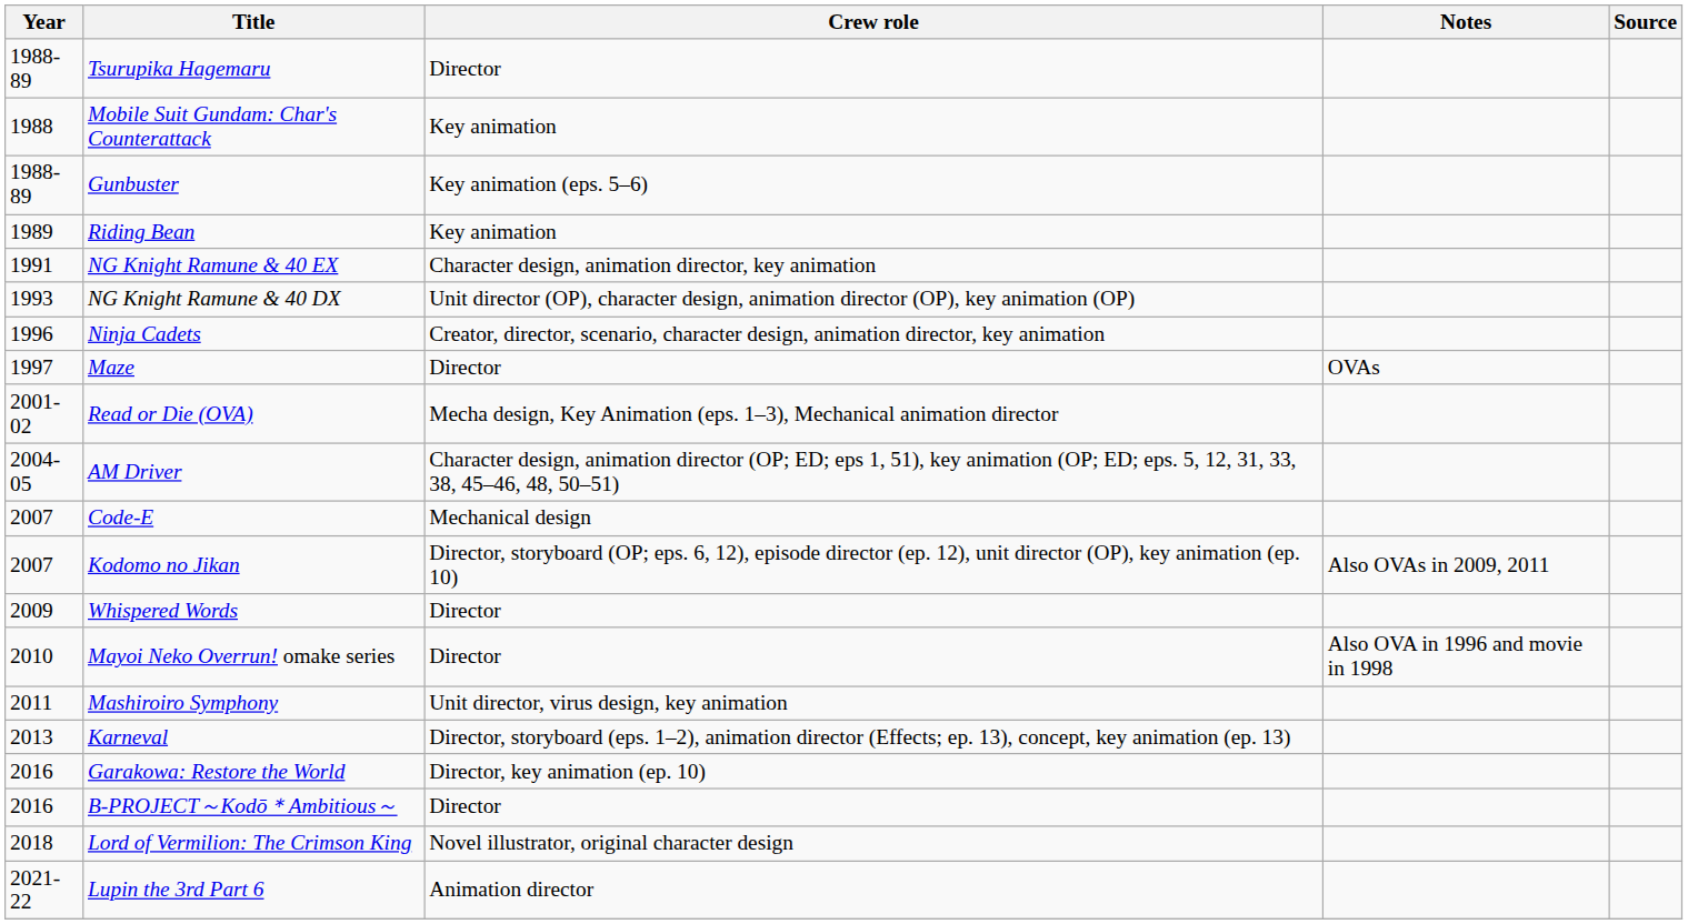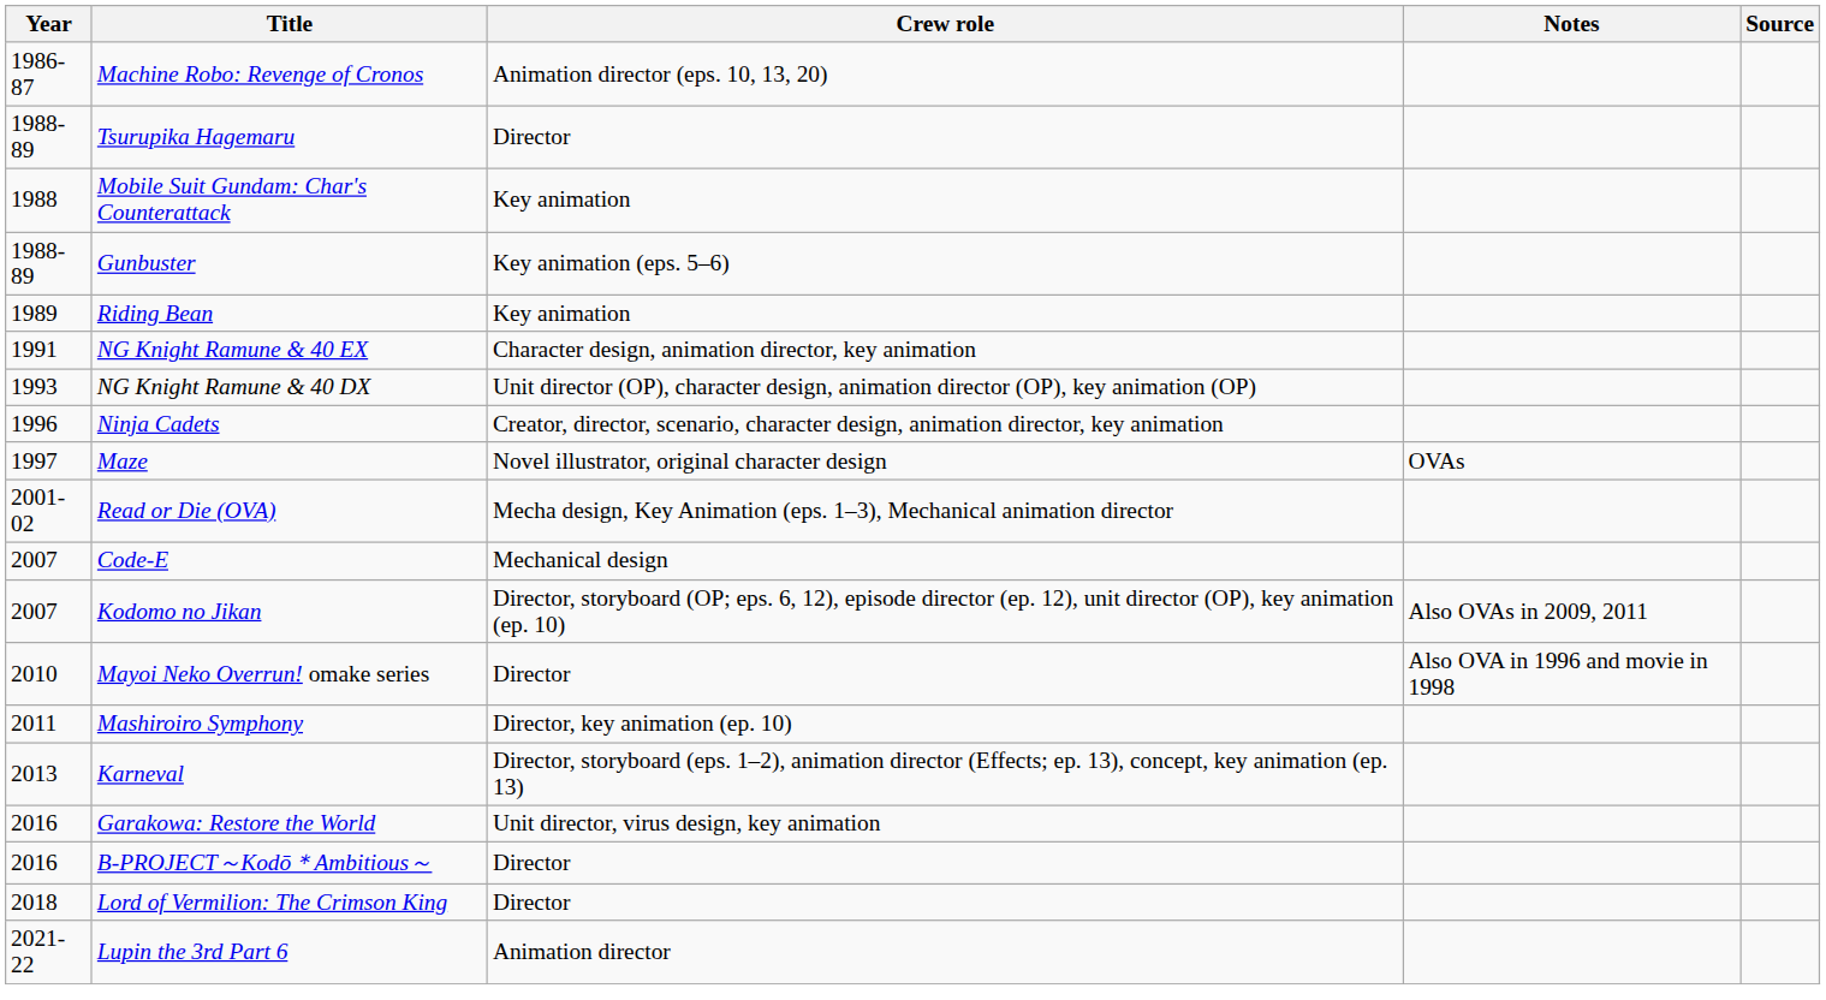 <table class="wikitable sortable plainrowheaders">
 <tr>
 <th>Year</th>
 <th>Title</th>
 <th>Crew role</th>
 <th class="unsortable">Notes</th>
 <th class="unsortable">Source</th>
+</tr>
+<tr>
+<td>1986-87</td>
+<td><em><a href='#'>Machine Robo: Revenge of Cronos</a></em></td>
+<td>Animation director (eps. 10, 13, 20) </td>
+<td></td>
+<td></td>
 </tr>
 <tr>
 <td>1988-89</td>
 <td><em><a href='#'>Tsurupika Hagemaru</a></em></td>
 <td>Director</td>
 <td></td>
 <td></td>
 </tr>
 <tr>
 <td>1988</td>
 <td><em><a href='#'>Mobile Suit Gundam: Char's Counterattack</a></em></td>
 <td>Key animation</td>
 <td></td>
 <td></td>
 </tr>
 <tr>
 <td>1988-89</td>
 <td><em><a href='#'>Gunbuster</a></em></td>
 <td>Key animation (eps. 5–6)</td>
 <td></td>
 <td></td>
 </tr>
 <tr>
 <td>1989</td>
 <td><em><a href='#'>Riding Bean</a></em></td>
 <td>Key animation</td>
 <td></td>
 <td></td>
 </tr>
 <tr>
 <td>1991</td>
 <td><em><a href='#'>NG Knight Ramune & 40 EX</a></em></td>
 <td>Character design, animation director, key animation</td>
 <td></td>
 <td></td>
 </tr>
 <tr>
 <td>1993</td>
 <td><em>NG Knight Ramune & 40 DX</em></td>
 <td>Unit director (OP), character design, animation director (OP), key animation (OP)</td>
 <td></td>
 <td></td>
 </tr>
 <tr>
 <td>1996</td>
 <td><em><a href='#'>Ninja Cadets</a></em></td>
 <td>Creator, director, scenario, character design, animation director, key animation</td>
 <td></td>
 <td></td>
 </tr>
 <tr>
 <td>1997</td>
 <td><em><a href='#'>Maze</a></em></td>
-<td>Director</td>
+<td>Novel illustrator, original character design </td>
 <td>OVAs</td>
 <td></td>
 </tr>
 <tr>
 <td>2001-02</td>
 <td><em><a href='#'>Read or Die (OVA)</a></em></td>
 <td>Mecha design, Key Animation (eps. 1–3), Mechanical animation director</td>
-<td></td>
-<td></td>
-</tr>
-<tr>
-<td>2004-05</td>
-<td><em><a href='#'>AM Driver</a></em></td>
-<td>Character design, animation director (OP; ED; eps 1, 51), key animation (OP; ED; eps. 5, 12, 31, 33, 38, 45–46, 48, 50–51)</td>
 <td></td>
 <td></td>
 </tr>
 <tr>
 <td>2007</td>
 <td><em><a href='#'>Code-E</a></em></td>
 <td>Mechanical design</td>
 <td></td>
 <td></td>
 </tr>
 <tr>
 <td>2007</td>
 <td><em><a href='#'>Kodomo no Jikan</a></em></td>
 <td>Director, storyboard (OP; eps. 6, 12), episode director (ep. 12), unit director (OP), key animation (ep. 10)</td>
 <td>Also OVAs in 2009, 2011</td>
 <td></td>
 </tr>
 <tr>
-<td>2009</td>
-<td><em><a href='#'>Whispered Words</a></em></td>
-<td>Director</td>
-<td></td>
-<td></td>
-</tr>
-<tr>
 <td>2010</td>
 <td><em><a href='#'>Mayoi Neko Overrun!</a></em> omake series</td>
 <td>Director</td>
 <td>Also OVA in 1996 and movie in 1998</td>
 <td></td>
 </tr>
 <tr>
 <td>2011</td>
 <td><em><a href='#'>Mashiroiro Symphony</a></em></td>
-<td>Unit director, virus design, key animation</td>
+<td>Director, key animation (ep. 10)</td>
 <td></td>
 <td></td>
 </tr>
 <tr>
 <td>2013</td>
 <td><em><a href='#'>Karneval</a></em></td>
 <td>Director, storyboard (eps. 1–2), animation director (Effects; ep. 13), concept, key animation (ep. 13)</td>
 <td></td>
 <td></td>
 </tr>
 <tr>
 <td>2016</td>
 <td><em><a href='#'>Garakowa: Restore the World</a></em></td>
-<td>Director, key animation (ep. 10)</td>
+<td>Unit director, virus design, key animation</td>
 <td></td>
 <td></td>
 </tr>
 <tr>
 <td>2016</td>
 <td><em><a href='#'>B-PROJECT～Kodō＊Ambitious～</a></em></td>
 <td>Director</td>
 <td></td>
 <td></td>
 </tr>
 <tr>
 <td>2018</td>
 <td><em><a href='#'>Lord of Vermilion: The Crimson King</a></em></td>
-<td>Novel illustrator, original character design </td>
+<td>Director</td>
 <td></td>
 <td></td>
 </tr>
 <tr>
 <td>2021-22</td>
 <td><em><a href='#'>Lupin the 3rd Part 6</a></em></td>
 <td>Animation director </td>
 <td></td>
 <td></td>
 </tr>
 <tr>
 </tr>
 </table>
